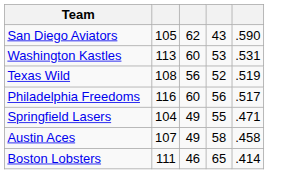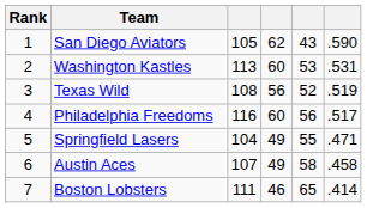 <table class="wikitable sortable" style="text-align:left">
 <tr>
+<th width="25px">Rank</th>
 <th width="175px">Team</th>
 <th width="25px"></th>
 <th width="25px"></th>
 <th width="25px"></th>
 <th width="25px"></th>
 </tr>
 <tr>
+<td style="text-align:center">1</td>
 <td><a href='#'>San Diego Aviators</a></td>
 <td style="text-align:center">105</td>
 <td style="text-align:center">62</td>
 <td style="text-align:center">43</td>
 <td style="text-align:center">.590</td>
 </tr>
 <tr>
+<td style="text-align:center">2</td>
 <td><a href='#'>Washington Kastles</a></td>
 <td style="text-align:center">113</td>
 <td style="text-align:center">60</td>
 <td style="text-align:center">53</td>
 <td style="text-align:center">.531</td>
 </tr>
 <tr>
+<td style="text-align:center">3</td>
 <td><a href='#'>Texas Wild</a></td>
 <td style="text-align:center">108</td>
 <td style="text-align:center">56</td>
 <td style="text-align:center">52</td>
 <td style="text-align:center">.519</td>
 </tr>
 <tr>
+<td style="text-align:center">4</td>
 <td><a href='#'>Philadelphia Freedoms</a></td>
 <td style="text-align:center">116</td>
 <td style="text-align:center">60</td>
 <td style="text-align:center">56</td>
 <td style="text-align:center">.517</td>
 </tr>
 <tr>
+<td style="text-align:center">5</td>
 <td><a href='#'>Springfield Lasers</a></td>
 <td style="text-align:center">104</td>
 <td style="text-align:center">49</td>
 <td style="text-align:center">55</td>
 <td style="text-align:center">.471</td>
 </tr>
 <tr>
+<td style="text-align:center">6</td>
 <td><a href='#'>Austin Aces</a></td>
 <td style="text-align:center">107</td>
 <td style="text-align:center">49</td>
 <td style="text-align:center">58</td>
 <td style="text-align:center">.458</td>
 </tr>
 <tr>
+<td style="text-align:center">7</td>
 <td><a href='#'>Boston Lobsters</a></td>
 <td style="text-align:center">111</td>
 <td style="text-align:center">46</td>
 <td style="text-align:center">65</td>
 <td style="text-align:center">.414</td>
 </tr>
 </table>
